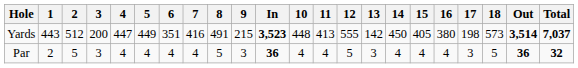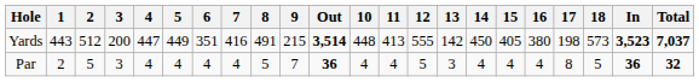 <table class="wikitable" style="text-align:center">
 <tr>
 <th align="left">Hole</th>
 <th>1</th>
 <th>2</th>
 <th>3</th>
 <th>4</th>
 <th>5</th>
 <th>6</th>
 <th>7</th>
 <th>8</th>
 <th>9</th>
-<th>In</th>
+<th>Out</th>
 <th>10</th>
 <th>11</th>
 <th>12</th>
 <th>13</th>
 <th>14</th>
 <th>15</th>
 <th>16</th>
 <th>17</th>
 <th>18</th>
-<th>Out</th>
+<th>In</th>
 <th>Total</th>
 </tr>
 <tr>
 <td align="center">Yards</td>
 <td>443</td>
 <td>512</td>
 <td>200</td>
 <td>447</td>
 <td>449</td>
 <td>351</td>
 <td>416</td>
 <td>491</td>
 <td>215</td>
-<td><strong>3,523</strong></td>
+<td><strong>3,514</strong></td>
 <td>448</td>
 <td>413</td>
 <td>555</td>
 <td>142</td>
 <td>450</td>
 <td>405</td>
 <td>380</td>
 <td>198</td>
 <td>573</td>
-<td><strong>3,514</strong></td>
+<td><strong>3,523</strong></td>
 <td><strong>7,037</strong></td>
 </tr>
 <tr>
 <td align="center">Par</td>
 <td>2</td>
 <td>5</td>
 <td>3</td>
 <td>4</td>
 <td>4</td>
 <td>4</td>
 <td>4</td>
 <td>5</td>
-<td>3</td>
+<td>7</td>
 <td><strong>36</strong></td>
 <td>4</td>
 <td>4</td>
 <td>5</td>
 <td>3</td>
 <td>4</td>
 <td>4</td>
 <td>4</td>
-<td>3</td>
+<td>8</td>
 <td>5</td>
 <td><strong>36</strong></td>
 <td><strong>32</strong></td>
 </tr>
 </table>
